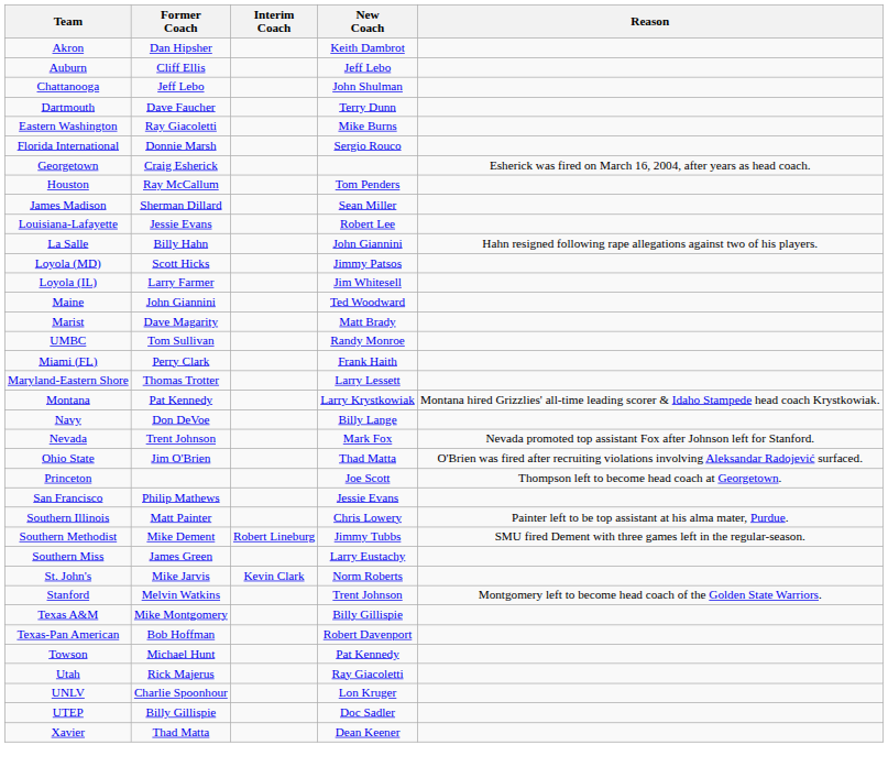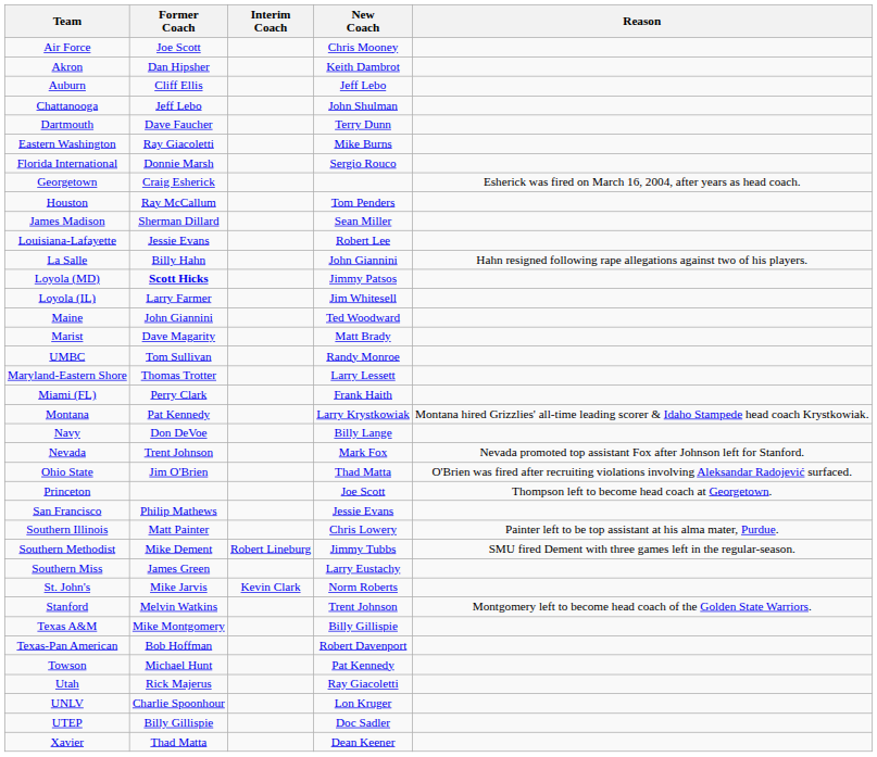 <table class="wikitable" style="text-align:center;">
 <tr>
 <th>Team</th>
 <th>Former<br>Coach</th>
 <th>Interim<br>Coach</th>
 <th>New<br>Coach</th>
 <th>Reason</th>
+</tr>
+<tr>
+<td><a href='#'>Air Force</a></td>
+<td><a href='#'>Joe Scott</a></td>
+<td></td>
+<td><a href='#'>Chris Mooney</a></td>
+<td></td>
 </tr>
 <tr>
 <td><a href='#'>Akron</a></td>
 <td><a href='#'>Dan Hipsher</a></td>
 <td></td>
 <td><a href='#'>Keith Dambrot</a></td>
 <td></td>
 </tr>
 <tr>
 <td><a href='#'>Auburn</a></td>
 <td><a href='#'>Cliff Ellis</a></td>
 <td></td>
 <td><a href='#'>Jeff Lebo</a></td>
 <td></td>
 </tr>
 <tr>
 <td><a href='#'>Chattanooga</a></td>
 <td><a href='#'>Jeff Lebo</a></td>
 <td></td>
 <td><a href='#'>John Shulman</a></td>
 <td></td>
 </tr>
 <tr>
 <td><a href='#'>Dartmouth</a></td>
 <td><a href='#'>Dave Faucher</a></td>
 <td></td>
 <td><a href='#'>Terry Dunn</a></td>
 <td></td>
 </tr>
 <tr>
 <td><a href='#'>Eastern Washington</a></td>
 <td><a href='#'>Ray Giacoletti</a></td>
 <td></td>
 <td><a href='#'>Mike Burns</a></td>
 <td></td>
 </tr>
 <tr>
 <td><a href='#'>Florida International</a></td>
 <td><a href='#'>Donnie Marsh</a></td>
 <td></td>
 <td><a href='#'>Sergio Rouco</a></td>
 <td></td>
 </tr>
 <tr>
 <td><a href='#'>Georgetown</a></td>
 <td><a href='#'>Craig Esherick</a></td>
 <td></td>
 <td></td>
 <td>Esherick was fired on March 16, 2004, after  years as head coach.</td>
 </tr>
 <tr>
 <td><a href='#'>Houston</a></td>
 <td><a href='#'>Ray McCallum</a></td>
 <td></td>
 <td><a href='#'>Tom Penders</a></td>
 <td></td>
 </tr>
 <tr>
 <td><a href='#'>James Madison</a></td>
 <td><a href='#'>Sherman Dillard</a></td>
 <td></td>
 <td><a href='#'>Sean Miller</a></td>
 <td></td>
 </tr>
 <tr>
 <td><a href='#'>Louisiana-Lafayette</a></td>
 <td><a href='#'>Jessie Evans</a></td>
 <td></td>
 <td><a href='#'>Robert Lee</a></td>
 <td></td>
 </tr>
 <tr>
 <td><a href='#'>La Salle</a></td>
 <td><a href='#'>Billy Hahn</a></td>
 <td></td>
 <td><a href='#'>John Giannini</a></td>
 <td>Hahn resigned following rape allegations against two of his players.</td>
 </tr>
 <tr>
 <td><a href='#'>Loyola (MD)</a></td>
-<td><a href='#'>Scott Hicks</a></td>
+<td><strong><a href='#'>Scott Hicks</a></strong></td>
 <td></td>
 <td><a href='#'>Jimmy Patsos</a></td>
 <td></td>
 </tr>
 <tr>
 <td><a href='#'>Loyola (IL)</a></td>
 <td><a href='#'>Larry Farmer</a></td>
 <td></td>
 <td><a href='#'>Jim Whitesell</a></td>
 <td></td>
 </tr>
 <tr>
 <td><a href='#'>Maine</a></td>
 <td><a href='#'>John Giannini</a></td>
 <td></td>
 <td><a href='#'>Ted Woodward</a></td>
 <td></td>
 </tr>
 <tr>
 <td><a href='#'>Marist</a></td>
 <td><a href='#'>Dave Magarity</a></td>
 <td></td>
 <td><a href='#'>Matt Brady</a></td>
 <td></td>
 </tr>
 <tr>
 <td><a href='#'>UMBC</a></td>
 <td><a href='#'>Tom Sullivan</a></td>
 <td></td>
 <td><a href='#'>Randy Monroe</a></td>
 <td></td>
 </tr>
 <tr>
+<td><a href='#'>Maryland-Eastern Shore</a></td>
+<td><a href='#'>Thomas Trotter</a></td>
+<td></td>
+<td><a href='#'>Larry Lessett</a></td>
+<td></td>
+</tr>
+<tr>
 <td><a href='#'>Miami (FL)</a></td>
 <td><a href='#'>Perry Clark</a></td>
 <td></td>
 <td><a href='#'>Frank Haith</a></td>
-<td></td>
-</tr>
-<tr>
-<td><a href='#'>Maryland-Eastern Shore</a></td>
-<td><a href='#'>Thomas Trotter</a></td>
-<td></td>
-<td><a href='#'>Larry Lessett</a></td>
 <td></td>
 </tr>
 <tr>
 <td><a href='#'>Montana</a></td>
 <td><a href='#'>Pat Kennedy</a></td>
 <td></td>
 <td><a href='#'>Larry Krystkowiak</a></td>
 <td>Montana hired Grizzlies' all-time leading scorer & <a href='#'>Idaho Stampede</a> head coach Krystkowiak.</td>
 </tr>
 <tr>
 <td><a href='#'>Navy</a></td>
 <td><a href='#'>Don DeVoe</a></td>
 <td></td>
 <td><a href='#'>Billy Lange</a></td>
 <td></td>
 </tr>
 <tr>
 <td><a href='#'>Nevada</a></td>
 <td><a href='#'>Trent Johnson</a></td>
 <td></td>
 <td><a href='#'>Mark Fox</a></td>
 <td>Nevada promoted top assistant Fox after Johnson left for Stanford.</td>
 </tr>
 <tr>
 <td><a href='#'>Ohio State</a></td>
 <td><a href='#'>Jim O'Brien</a></td>
 <td></td>
 <td><a href='#'>Thad Matta</a></td>
 <td>O'Brien was fired after recruiting violations involving <a href='#'>Aleksandar Radojević</a> surfaced.</td>
 </tr>
 <tr>
 <td><a href='#'>Princeton</a></td>
 <td></td>
 <td></td>
 <td><a href='#'>Joe Scott</a></td>
 <td>Thompson left to become head coach at <a href='#'>Georgetown</a>.</td>
 </tr>
 <tr>
 <td><a href='#'>San Francisco</a></td>
 <td><a href='#'>Philip Mathews</a></td>
 <td></td>
 <td><a href='#'>Jessie Evans</a></td>
 <td></td>
 </tr>
 <tr>
 <td><a href='#'>Southern Illinois</a></td>
 <td><a href='#'>Matt Painter</a></td>
 <td></td>
 <td><a href='#'>Chris Lowery</a></td>
 <td>Painter left to be top assistant at his alma mater, <a href='#'>Purdue</a>.</td>
 </tr>
 <tr>
 <td><a href='#'>Southern Methodist</a></td>
 <td><a href='#'>Mike Dement</a></td>
 <td><a href='#'>Robert Lineburg</a></td>
 <td><a href='#'>Jimmy Tubbs</a></td>
 <td>SMU fired Dement with three games left in the regular-season.</td>
 </tr>
 <tr>
 <td><a href='#'>Southern Miss</a></td>
 <td><a href='#'>James Green</a></td>
 <td></td>
 <td><a href='#'>Larry Eustachy</a></td>
 <td></td>
 </tr>
 <tr>
 <td><a href='#'>St. John's</a></td>
 <td><a href='#'>Mike Jarvis</a></td>
 <td><a href='#'>Kevin Clark</a></td>
 <td><a href='#'>Norm Roberts</a></td>
 <td></td>
 </tr>
 <tr>
 <td><a href='#'>Stanford</a></td>
 <td><a href='#'>Melvin Watkins</a></td>
 <td></td>
 <td><a href='#'>Trent Johnson</a></td>
 <td>Montgomery left to become head coach of the <a href='#'>Golden State Warriors</a>.</td>
 </tr>
 <tr>
 <td><a href='#'>Texas A&M</a></td>
 <td><a href='#'>Mike Montgomery</a></td>
 <td></td>
 <td><a href='#'>Billy Gillispie</a></td>
 <td></td>
 </tr>
 <tr>
 <td><a href='#'>Texas-Pan American</a></td>
 <td><a href='#'>Bob Hoffman</a></td>
 <td></td>
 <td><a href='#'>Robert Davenport</a></td>
 <td></td>
 </tr>
 <tr>
 <td><a href='#'>Towson</a></td>
 <td><a href='#'>Michael Hunt</a></td>
 <td></td>
 <td><a href='#'>Pat Kennedy</a></td>
 <td></td>
 </tr>
 <tr>
 <td><a href='#'>Utah</a></td>
 <td><a href='#'>Rick Majerus</a></td>
 <td></td>
 <td><a href='#'>Ray Giacoletti</a></td>
 <td></td>
 </tr>
 <tr>
 <td><a href='#'>UNLV</a></td>
 <td><a href='#'>Charlie Spoonhour</a></td>
 <td></td>
 <td><a href='#'>Lon Kruger</a></td>
 <td></td>
 </tr>
 <tr>
 <td><a href='#'>UTEP</a></td>
 <td><a href='#'>Billy Gillispie</a></td>
 <td></td>
 <td><a href='#'>Doc Sadler</a></td>
 <td></td>
 </tr>
 <tr>
 <td><a href='#'>Xavier</a></td>
 <td><a href='#'>Thad Matta</a></td>
 <td></td>
 <td><a href='#'>Dean Keener</a></td>
 <td></td>
 </tr>
 </table>
